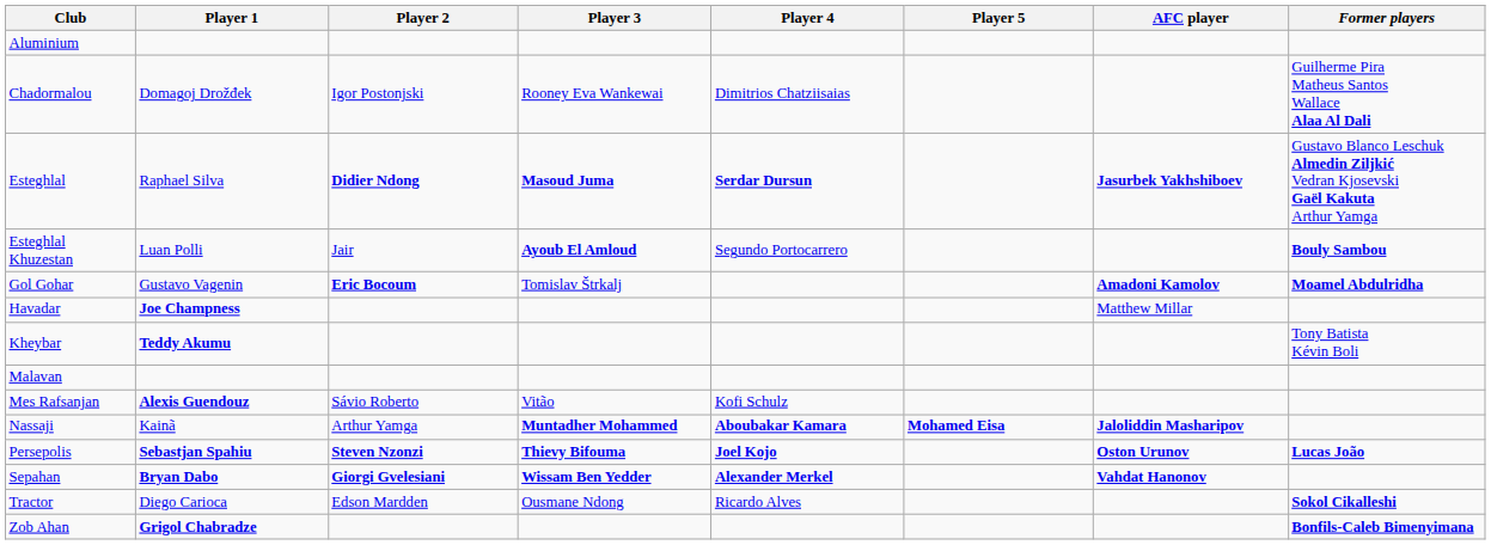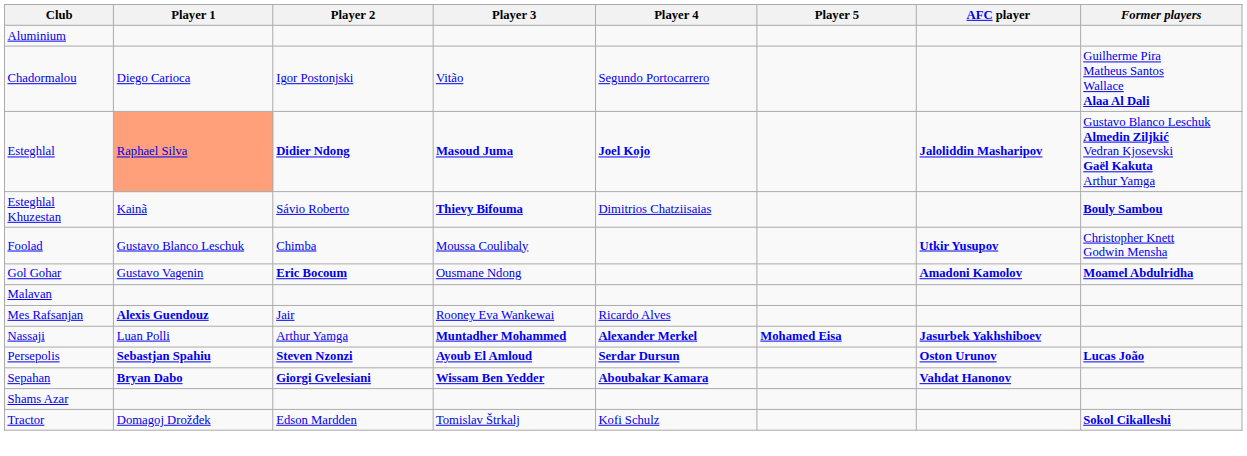 <table class="wikitable" style="text-align: left; font-size:80%">
 <tr>
 <th width="120">Club</th>
 <th width="200">Player 1</th>
 <th width="200">Player 2</th>
 <th width="200">Player 3</th>
 <th width="200">Player 4</th>
 <th width="200">Player 5</th>
 <th width="200"><a href='#'>AFC</a> player</th>
 <th width="200"><em>Former players</em></th>
 </tr>
 <tr>
 <td><a href='#'>Aluminium</a></td>
 <td></td>
 <td></td>
 <td></td>
 <td></td>
 <td></td>
 <td></td>
 <td></td>
 </tr>
 <tr>
 <td><a href='#'>Chadormalou</a></td>
-<td> <a href='#'>Domagoj Drožđek</a></td>
+<td> <a href='#'>Diego Carioca</a></td>
 <td> <a href='#'>Igor Postonjski</a></td>
-<td> <a href='#'>Rooney Eva Wankewai</a></td>
-<td> <a href='#'>Dimitrios Chatziisaias</a></td>
+<td> <a href='#'>Vitão</a></td>
+<td> <a href='#'>Segundo Portocarrero</a></td>
 <td></td>
 <td></td>
 <td> <a href='#'>Guilherme Pira</a><br> <a href='#'>Matheus Santos</a><br> <a href='#'>Wallace</a><br> <strong><a href='#'>Alaa Al Dali</a></strong></td>
 </tr>
 <tr>
 <td><a href='#'>Esteghlal</a></td>
-<td> <a href='#'>Raphael Silva</a></td>
+<td style="background: lightsalmon;"> <a href='#'>Raphael Silva</a></td>
 <td> <strong><a href='#'>Didier Ndong</a></strong></td>
 <td> <strong><a href='#'>Masoud Juma</a></strong></td>
-<td> <strong><a href='#'>Serdar Dursun</a></strong></td>
+<td> <strong><a href='#'>Joel Kojo</a></strong></td>
 <td></td>
-<td> <strong><a href='#'>Jasurbek Yakhshiboev</a></strong></td>
+<td> <strong><a href='#'>Jaloliddin Masharipov</a></strong></td>
 <td> <a href='#'>Gustavo Blanco Leschuk</a><br> <strong><a href='#'>Almedin Ziljkić</a></strong><br> <a href='#'>Vedran Kjosevski</a><br> <strong><a href='#'>Gaël Kakuta</a></strong><br> <a href='#'>Arthur Yamga</a></td>
 </tr>
 <tr>
 <td><a href='#'>Esteghlal Khuzestan</a></td>
-<td> <a href='#'>Luan Polli</a></td>
-<td> <a href='#'>Jair</a></td>
-<td> <strong><a href='#'>Ayoub El Amloud</a></strong></td>
-<td> <a href='#'>Segundo Portocarrero</a></td>
+<td> <a href='#'>Kainã</a></td>
+<td> <a href='#'>Sávio Roberto</a></td>
+<td> <strong><a href='#'>Thievy Bifouma</a></strong></td>
+<td> <a href='#'>Dimitrios Chatziisaias</a></td>
 <td></td>
 <td></td>
 <td> <strong><a href='#'>Bouly Sambou</a></strong></td>
 </tr>
 <tr>
+<td><a href='#'>Foolad</a></td>
+<td> <a href='#'>Gustavo Blanco Leschuk</a></td>
+<td> <a href='#'>Chimba</a></td>
+<td> <a href='#'>Moussa Coulibaly</a></td>
+<td></td>
+<td></td>
+<td> <strong><a href='#'>Utkir Yusupov</a></strong></td>
+<td> <a href='#'>Christopher Knett</a><br> <a href='#'>Godwin Mensha</a></td>
+</tr>
+<tr>
 <td><a href='#'>Gol Gohar</a></td>
 <td> <a href='#'>Gustavo Vagenin</a></td>
 <td> <strong><a href='#'>Eric Bocoum</a></strong></td>
-<td> <a href='#'>Tomislav Štrkalj</a></td>
+<td> <a href='#'>Ousmane Ndong</a></td>
 <td></td>
 <td></td>
 <td> <strong><a href='#'>Amadoni Kamolov</a></strong></td>
 <td> <strong><a href='#'>Moamel Abdulridha</a></strong></td>
-</tr>
-<tr>
-<td><a href='#'>Havadar</a></td>
-<td> <strong><a href='#'>Joe Champness</a></strong></td>
-<td></td>
-<td></td>
-<td></td>
-<td></td>
-<td> <a href='#'>Matthew Millar</a></td>
-<td></td>
-</tr>
-<tr>
-<td><a href='#'>Kheybar</a></td>
-<td> <strong><a href='#'>Teddy Akumu</a></strong></td>
-<td></td>
-<td></td>
-<td></td>
-<td></td>
-<td></td>
-<td> <a href='#'>Tony Batista</a><br> <a href='#'>Kévin Boli</a></td>
 </tr>
 <tr>
 <td><a href='#'>Malavan</a></td>
 <td></td>
 <td></td>
 <td></td>
 <td></td>
 <td></td>
 <td></td>
 <td></td>
 </tr>
 <tr>
 <td><a href='#'>Mes Rafsanjan</a></td>
 <td> <strong><a href='#'>Alexis Guendouz</a></strong></td>
-<td> <a href='#'>Sávio Roberto</a></td>
-<td> <a href='#'>Vitão</a></td>
-<td> <a href='#'>Kofi Schulz</a></td>
+<td> <a href='#'>Jair</a></td>
+<td> <a href='#'>Rooney Eva Wankewai</a></td>
+<td> <a href='#'>Ricardo Alves</a></td>
 <td></td>
 <td></td>
 <td></td>
 </tr>
 <tr>
 <td><a href='#'>Nassaji</a></td>
-<td> <a href='#'>Kainã</a></td>
+<td> <a href='#'>Luan Polli</a></td>
 <td> <a href='#'>Arthur Yamga</a></td>
 <td> <strong><a href='#'>Muntadher Mohammed</a></strong></td>
-<td> <strong><a href='#'>Aboubakar Kamara</a></strong></td>
+<td> <strong><a href='#'>Alexander Merkel</a></strong></td>
 <td> <strong><a href='#'>Mohamed Eisa</a></strong></td>
-<td> <strong><a href='#'>Jaloliddin Masharipov</a></strong></td>
+<td> <strong><a href='#'>Jasurbek Yakhshiboev</a></strong></td>
 <td></td>
 </tr>
 <tr>
 <td><a href='#'>Persepolis</a></td>
 <td><strong> <a href='#'>Sebastjan Spahiu</a></strong></td>
 <td> <strong><a href='#'>Steven Nzonzi</a></strong></td>
-<td> <strong><a href='#'>Thievy Bifouma</a></strong></td>
-<td> <strong><a href='#'>Joel Kojo</a></strong></td>
+<td> <strong><a href='#'>Ayoub El Amloud</a></strong></td>
+<td> <strong><a href='#'>Serdar Dursun</a></strong></td>
 <td></td>
 <td> <strong><a href='#'>Oston Urunov</a></strong></td>
 <td> <strong><a href='#'>Lucas João</a></strong></td>
 </tr>
 <tr>
 <td><a href='#'>Sepahan</a></td>
 <td> <strong><a href='#'>Bryan Dabo</a></strong></td>
 <td> <strong><a href='#'>Giorgi Gvelesiani</a></strong></td>
 <td> <strong><a href='#'>Wissam Ben Yedder</a></strong></td>
-<td> <strong><a href='#'>Alexander Merkel</a></strong></td>
+<td> <strong><a href='#'>Aboubakar Kamara</a></strong></td>
 <td></td>
 <td> <strong><a href='#'>Vahdat Hanonov</a></strong></td>
 <td></td>
 </tr>
 <tr>
-<td><a href='#'>Tractor</a></td>
-<td> <a href='#'>Diego Carioca</a></td>
-<td> <a href='#'>Edson Mardden</a></td>
-<td> <a href='#'>Ousmane Ndong</a></td>
-<td> <a href='#'>Ricardo Alves</a></td>
-<td></td>
-<td></td>
-<td> <strong><a href='#'>Sokol Cikalleshi</a></strong></td>
-</tr>
-<tr>
-<td><a href='#'>Zob Ahan</a></td>
-<td> <strong><a href='#'>Grigol Chabradze</a></strong></td>
+<td><a href='#'>Shams Azar</a></td>
 <td></td>
 <td></td>
 <td></td>
 <td></td>
 <td></td>
-<td> <strong><a href='#'>Bonfils-Caleb Bimenyimana</a></strong></td>
+<td></td>
+<td></td>
+</tr>
+<tr>
+<td><a href='#'>Tractor</a></td>
+<td> <a href='#'>Domagoj Drožđek</a></td>
+<td> <a href='#'>Edson Mardden</a></td>
+<td> <a href='#'>Tomislav Štrkalj</a></td>
+<td> <a href='#'>Kofi Schulz</a></td>
+<td></td>
+<td></td>
+<td> <strong><a href='#'>Sokol Cikalleshi</a></strong></td>
 </tr>
 </table>
